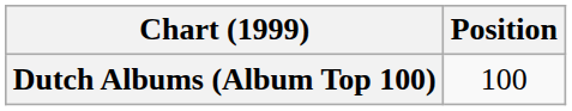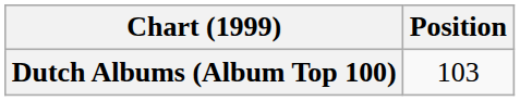 <table class="wikitable plainrowheaders" style="text-align:center">
 <tr>
 <th scope="col">Chart (1999)</th>
 <th scope="col">Position</th>
 </tr>
 <tr>
 <th scope="row">Dutch Albums (Album Top 100)</th>
-<td>100</td>
+<td>103</td>
 </tr>
 </table>
